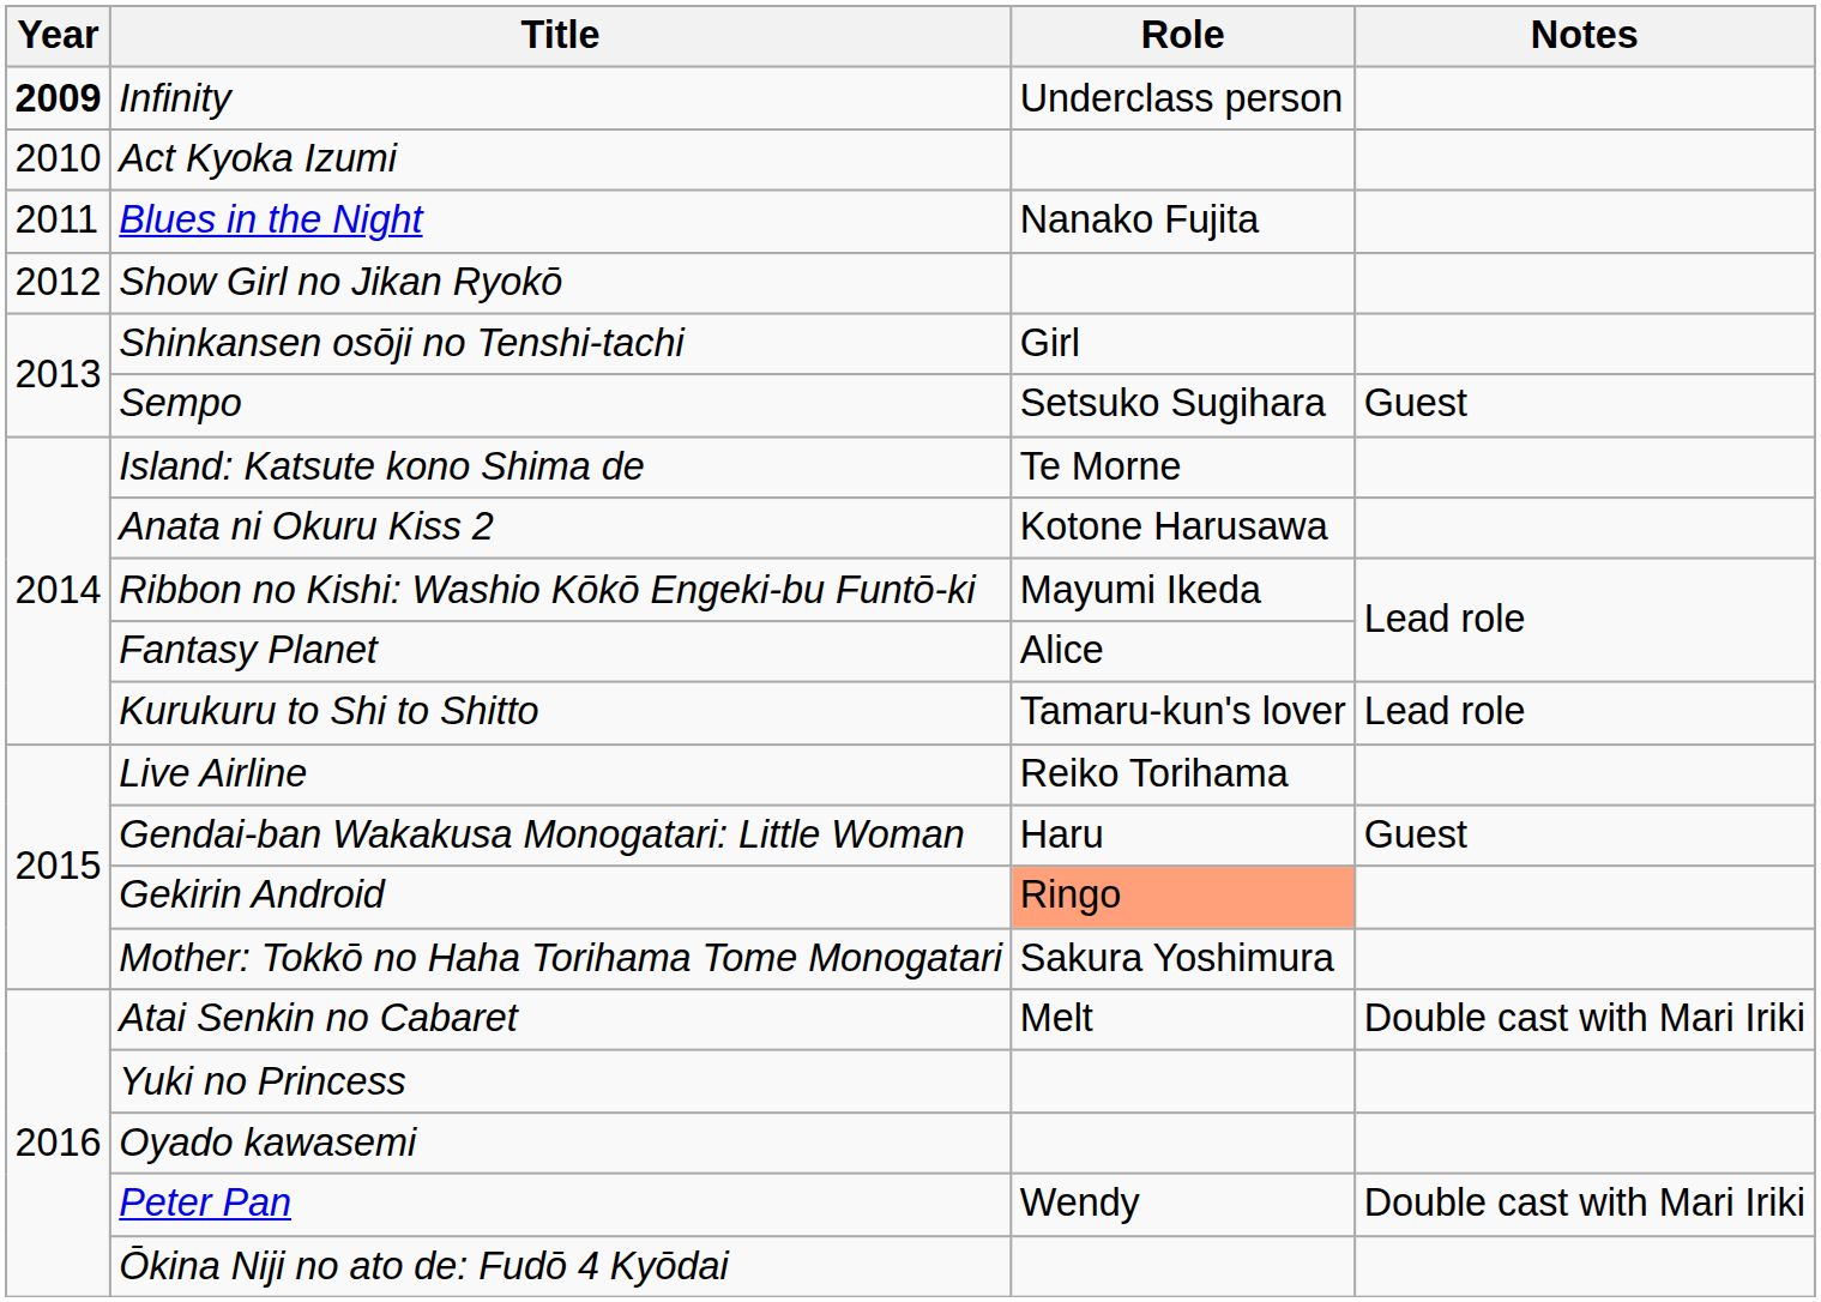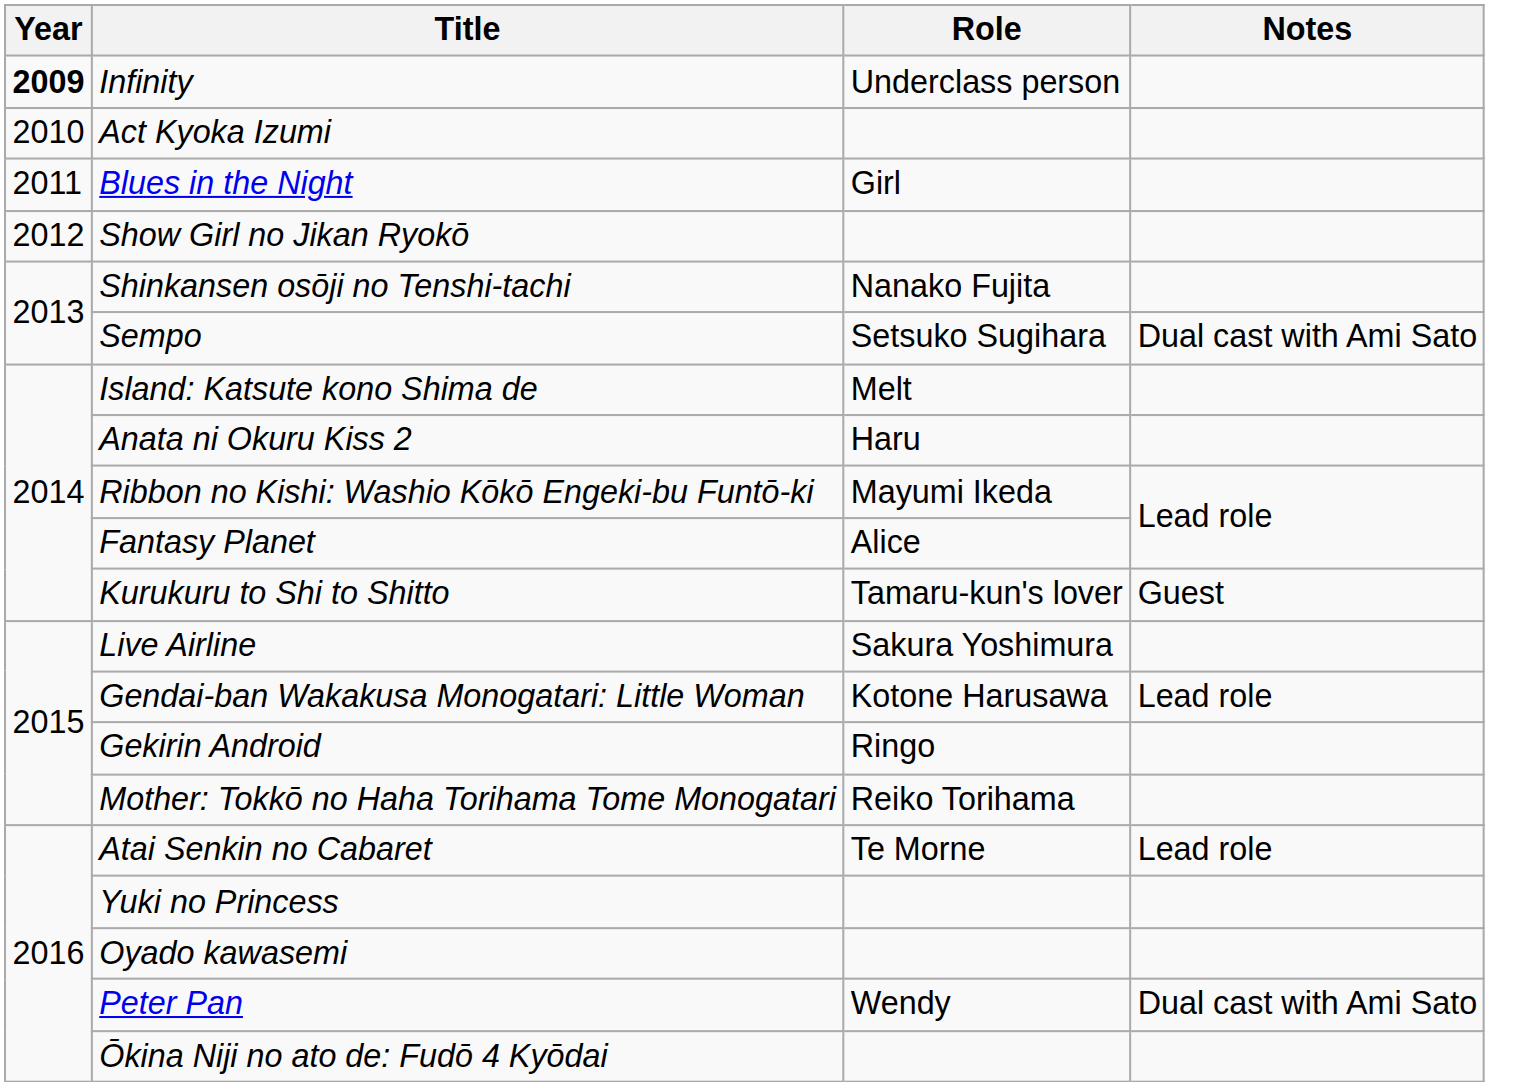 <table class="wikitable">
 <tr>
 <th>Year</th>
 <th>Title</th>
 <th>Role</th>
 <th>Notes</th>
 </tr>
 <tr>
 <td><strong>2009</strong></td>
 <td><em>Infinity</em></td>
 <td>Underclass person</td>
 <td></td>
 </tr>
 <tr>
 <td>2010</td>
 <td><em>Act Kyoka Izumi</em></td>
 <td></td>
 <td></td>
 </tr>
 <tr>
 <td>2011</td>
 <td><em><a href='#'>Blues in the Night</a></em></td>
-<td>Nanako Fujita</td>
+<td>Girl</td>
 <td></td>
 </tr>
 <tr>
 <td>2012</td>
 <td><em>Show Girl no Jikan Ryokō</em></td>
 <td></td>
 <td></td>
 </tr>
 <tr>
 <td rowspan="2">2013</td>
 <td><em>Shinkansen osōji no Tenshi-tachi</em></td>
-<td>Girl</td>
+<td>Nanako Fujita</td>
 <td></td>
 </tr>
 <tr>
 <td><em>Sempo</em></td>
 <td>Setsuko Sugihara</td>
-<td>Guest</td>
+<td>Dual cast with Ami Sato</td>
 </tr>
 <tr>
 <td rowspan="5">2014</td>
 <td><em>Island: Katsute kono Shima de</em></td>
-<td>Te Morne</td>
+<td>Melt</td>
 <td></td>
 </tr>
 <tr>
 <td><em>Anata ni Okuru Kiss 2</em></td>
-<td>Kotone Harusawa</td>
+<td>Haru</td>
 <td></td>
 </tr>
 <tr>
 <td><em>Ribbon no Kishi: Washio Kōkō Engeki-bu Funtō-ki</em></td>
 <td>Mayumi Ikeda</td>
 <td rowspan="2">Lead role</td>
 </tr>
 <tr>
 <td><em>Fantasy Planet</em></td>
 <td>Alice</td>
 </tr>
 <tr>
 <td><em>Kurukuru to Shi to Shitto</em></td>
 <td>Tamaru-kun's lover</td>
-<td>Lead role</td>
+<td>Guest</td>
 </tr>
 <tr>
 <td rowspan="4">2015</td>
 <td><em>Live Airline</em></td>
-<td>Reiko Torihama</td>
+<td>Sakura Yoshimura</td>
 <td></td>
 </tr>
 <tr>
 <td><em>Gendai-ban Wakakusa Monogatari: Little Woman</em></td>
-<td>Haru</td>
-<td>Guest</td>
+<td>Kotone Harusawa</td>
+<td>Lead role</td>
 </tr>
 <tr>
 <td><em>Gekirin Android</em></td>
-<td style="background: lightsalmon;">Ringo</td>
+<td>Ringo</td>
 <td></td>
 </tr>
 <tr>
 <td><em>Mother: Tokkō no Haha Torihama Tome Monogatari</em></td>
-<td>Sakura Yoshimura</td>
+<td>Reiko Torihama</td>
 <td></td>
 </tr>
 <tr>
 <td rowspan="5">2016</td>
 <td><em>Atai Senkin no Cabaret</em></td>
-<td>Melt</td>
-<td>Double cast with Mari Iriki</td>
+<td>Te Morne</td>
+<td>Lead role</td>
 </tr>
 <tr>
 <td><em>Yuki no Princess</em></td>
 <td></td>
 <td></td>
 </tr>
 <tr>
 <td><em>Oyado kawasemi</em></td>
 <td></td>
 <td></td>
 </tr>
 <tr>
 <td><em><a href='#'>Peter Pan</a></em></td>
 <td>Wendy</td>
-<td>Double cast with Mari Iriki</td>
+<td>Dual cast with Ami Sato</td>
 </tr>
 <tr>
 <td><em>Ōkina Niji no ato de: Fudō 4 Kyōdai</em></td>
 <td></td>
 <td></td>
 </tr>
 </table>
